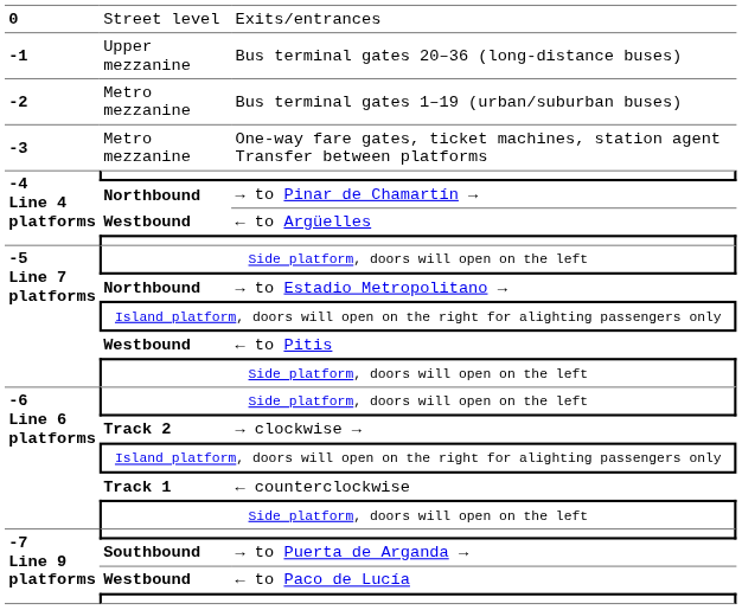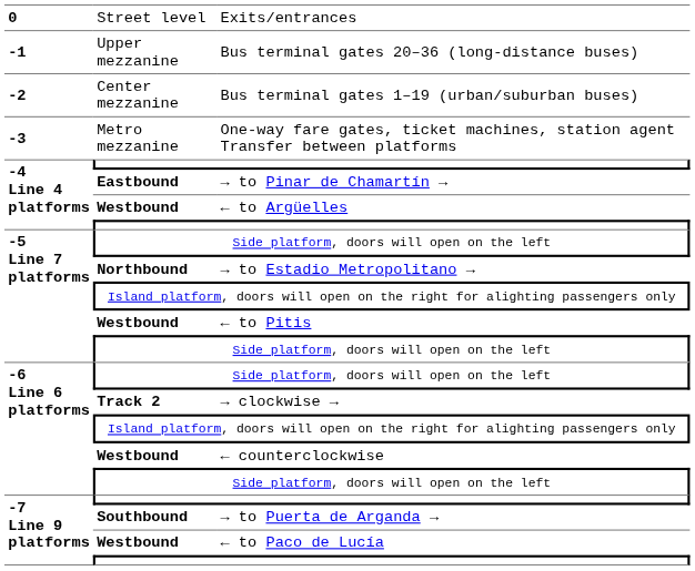 <table table border=0 cellspacing=0 cellpadding=3>
 <tr>
 <td style="border-top:solid 1px gray;" width=50 valign=top><strong>0</strong></td>
 <td style="border-top:solid 1px gray;" width=100 valign=top>Street level</td>
 <td style="border-top:solid 1px gray;" width=400 valign=top>Exits/entrances <br> </td>
 </tr>
 <tr>
 <td style="border-top:solid 1px gray;"><strong>-1</strong></td>
 <td style="border-top:solid 1px gray;">Upper mezzanine</td>
 <td style="border-top:solid 1px gray;">Bus terminal gates 20–36 (long-distance buses)</td>
 </tr>
 <tr>
 <td style="border-top:solid 1px gray;"><strong>-2</strong></td>
-<td style="border-top:solid 1px gray;">Metro mezzanine</td>
+<td style="border-top:solid 1px gray;">Center mezzanine</td>
 <td style="border-top:solid 1px gray;">Bus terminal gates 1–19 (urban/suburban buses)</td>
 </tr>
 <tr>
 <td style="border-top:solid 1px gray;"><strong>-3</strong></td>
 <td style="border-top:solid 1px gray;">Metro mezzanine</td>
 <td style="border-top:solid 1px gray;">One-way fare gates, ticket machines, station agent <br> Transfer between platforms  <br> </td>
 </tr>
 <tr>
 <td style="border-top:solid 1px gray;border-bottom:solid 1px gray;" rowspan=4 valign=top><strong>-4<br>Line 4 platforms</strong></td>
 <td style="border-top:solid 1px gray;border-right:solid 2px black;border-left:solid 2px black;border-bottom:solid 2px black;text-align:center;" colspan=2></td>
 </tr>
 <tr>
-<td><strong>Northbound</strong></td>
+<td style="border-bottom:solid 1px gray;" width=100><strong>Eastbound</strong></td>
 <td style="border-bottom:solid 1px gray;" width=400><span>→</span>  to <a href='#'>Pinar de Chamartín</a>  →</td>
 </tr>
 <tr>
 <td><strong>Westbound</strong></td>
 <td>←  to <a href='#'>Argüelles</a> </td>
 </tr>
 <tr>
 <td style="border-top:solid 2px black;border-right:solid 2px black;border-left:solid 2px black;border-bottom:solid 1px gray;text-align:center;" colspan=2></td>
 </tr>
 <tr>
 <td style="vertical-align:top;" rowspan=5><strong>-5 <br> Line 7 platforms</strong></td>
 <td style="border-right:solid 2px black;border-left:solid 2px black;border-bottom:solid 2px black;text-align:center;" colspan=2><small><a href='#'>Side platform</a>, doors will open on the left</small></td>
 </tr>
 <tr>
 <td><strong>Northbound</strong></td>
 <td><span>→</span>  to <a href='#'>Estadio Metropolitano</a>  →</td>
 </tr>
 <tr>
 <td style="border-top:solid 2px black;border-right:solid 2px black;border-left:solid 2px black;border-bottom:solid 2px black;text-align:center;" colspan=2><small><a href='#'>Island platform</a>, doors will open on the right for alighting passengers only </small></td>
 </tr>
 <tr>
 <td><strong>Westbound</strong></td>
 <td>←  to <a href='#'>Pitis</a> </td>
 </tr>
 <tr>
 <td style="border-top:solid 2px black;border-right:solid 2px black;border-left:solid 2px black;text-align:center;" colspan=2><small><a href='#'>Side platform</a>, doors will open on the left</small></td>
 </tr>
 <tr>
 <td style="border-top:solid 1px gray;vertical-align:top;" rowspan=5><strong>-6 <br> Line 6 platforms</strong></td>
 <td style="border-top:solid 1px gray;border-right:solid 2px black;border-left:solid 2px black;border-bottom:solid 2px black;text-align:center;" colspan=2><small><a href='#'>Side platform</a>, doors will open on the left</small></td>
 </tr>
 <tr>
 <td><strong>Track 2</strong></td>
 <td><span>→</span>  clockwise  →</td>
 </tr>
 <tr>
 <td style="border-top:solid 2px black;border-right:solid 2px black;border-left:solid 2px black;border-bottom:solid 2px black;text-align:center;" colspan=2><small><a href='#'>Island platform</a>, doors will open on the right for alighting passengers only </small></td>
 </tr>
 <tr>
-<td><strong>Track 1</strong></td>
+<td><strong>Westbound</strong></td>
 <td>←  counterclockwise </td>
 </tr>
 <tr>
 <td style="border-top:solid 2px black;border-right:solid 2px black;border-left:solid 2px black;text-align:center;" colspan=2><small><a href='#'>Side platform</a>, doors will open on the left</small></td>
 </tr>
 <tr>
 <td style="border-top:solid 1px gray;border-bottom:solid 1px gray;" rowspan=4 valign=top><strong>-7<br>Line 9 platforms</strong></td>
 <td style="border-top:solid 1px gray;border-right:solid 2px black;border-left:solid 2px black;border-bottom:solid 2px black;text-align:center;" colspan=2></td>
 </tr>
 <tr>
 <td style="border-bottom:solid 1px gray;" width=100><strong>Southbound</strong></td>
 <td style="border-bottom:solid 1px gray;" width=400><span>→</span>  to <a href='#'>Puerta de Arganda</a>  →</td>
 </tr>
 <tr>
 <td><strong>Westbound</strong></td>
 <td>←  to <a href='#'>Paco de Lucía</a> </td>
 </tr>
 <tr>
 <td style="border-top:solid 2px black;border-right:solid 2px black;border-left:solid 2px black;border-bottom:solid 1px gray;text-align:center;" colspan=2></td>
 </tr>
 </table>
